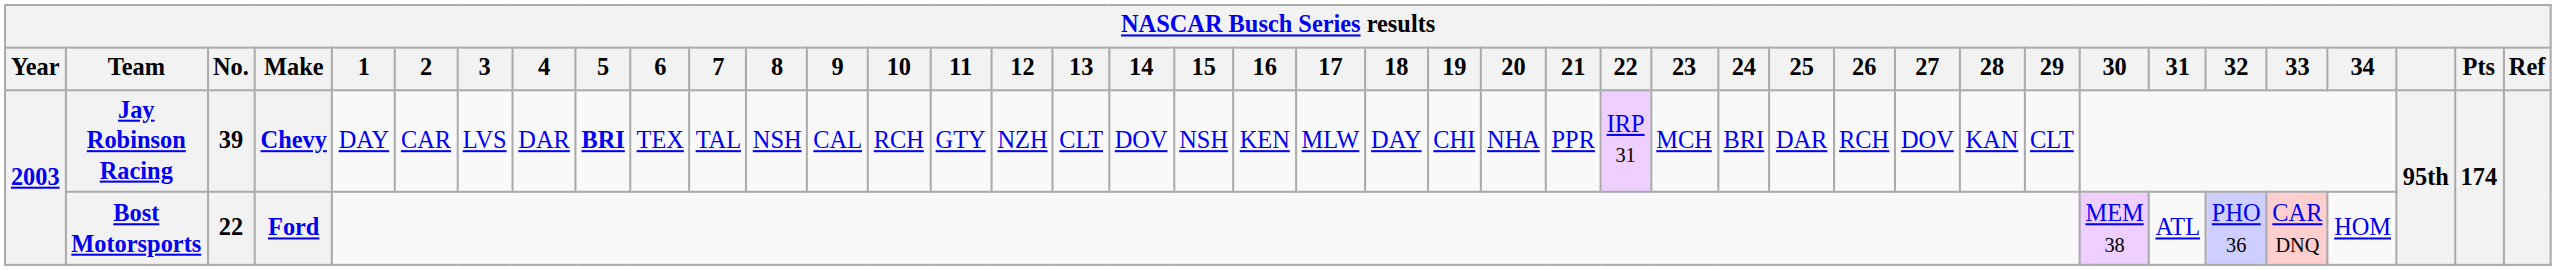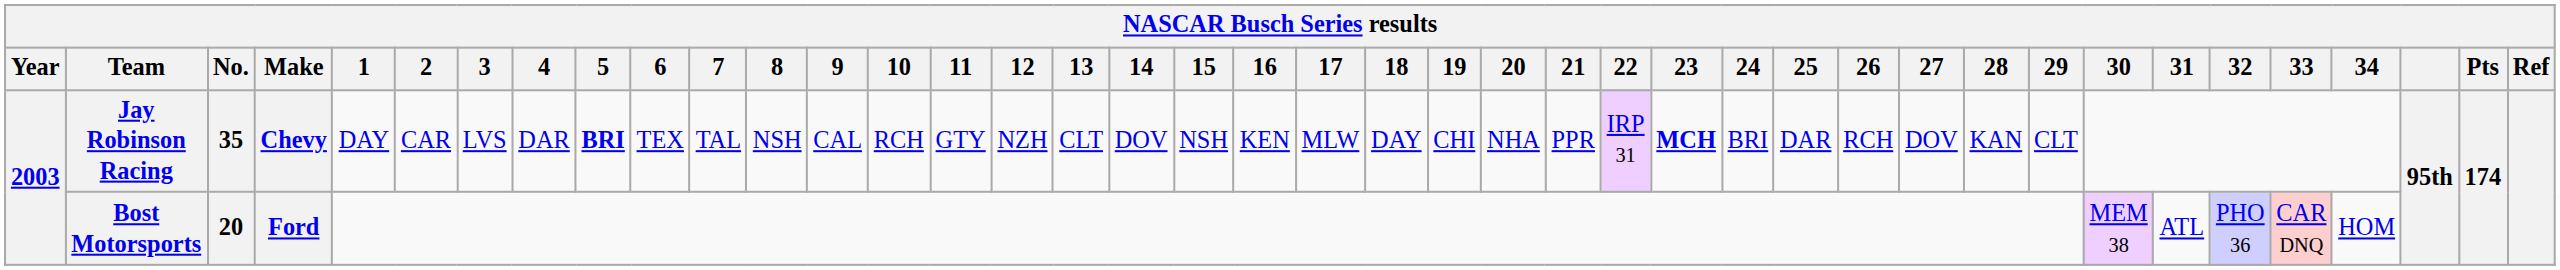 <table class="wikitable" style="text-align:center; font-size:75%">
 <tr>
 <th colspan=42><a href='#'>NASCAR Busch Series</a> results</th>
 </tr>
 <tr>
 <th>Year</th>
 <th>Team</th>
 <th>No.</th>
 <th>Make</th>
 <th>1</th>
 <th>2</th>
 <th>3</th>
 <th>4</th>
 <th>5</th>
 <th>6</th>
 <th>7</th>
 <th>8</th>
 <th>9</th>
 <th>10</th>
 <th>11</th>
 <th>12</th>
 <th>13</th>
 <th>14</th>
 <th>15</th>
 <th>16</th>
 <th>17</th>
 <th>18</th>
 <th>19</th>
 <th>20</th>
 <th>21</th>
 <th>22</th>
 <th>23</th>
 <th>24</th>
 <th>25</th>
 <th>26</th>
 <th>27</th>
 <th>28</th>
 <th>29</th>
 <th>30</th>
 <th>31</th>
 <th>32</th>
 <th>33</th>
 <th>34</th>
 <th></th>
 <th>Pts</th>
 <th>Ref</th>
 </tr>
 <tr>
 <th rowspan=2><a href='#'>2003</a></th>
 <th><a href='#'>Jay Robinson Racing</a></th>
-<th>39</th>
+<th>35</th>
 <th><a href='#'>Chevy</a></th>
 <td><a href='#'>DAY</a></td>
 <td><a href='#'>CAR</a></td>
 <td><a href='#'>LVS</a></td>
 <td><a href='#'>DAR</a></td>
 <td><strong><a href='#'>BRI</a></strong></td>
 <td><a href='#'>TEX</a></td>
 <td><a href='#'>TAL</a></td>
 <td><a href='#'>NSH</a></td>
 <td><a href='#'>CAL</a></td>
 <td><a href='#'>RCH</a></td>
 <td><a href='#'>GTY</a></td>
 <td><a href='#'>NZH</a></td>
 <td><a href='#'>CLT</a></td>
 <td><a href='#'>DOV</a></td>
 <td><a href='#'>NSH</a></td>
 <td><a href='#'>KEN</a></td>
 <td><a href='#'>MLW</a></td>
 <td><a href='#'>DAY</a></td>
 <td><a href='#'>CHI</a></td>
 <td><a href='#'>NHA</a></td>
 <td><a href='#'>PPR</a></td>
 <td style="background:#EFCFFF;"><a href='#'>IRP</a><br><small>31</small></td>
-<td><a href='#'>MCH</a></td>
+<td><strong><a href='#'>MCH</a></strong></td>
 <td><a href='#'>BRI</a></td>
 <td><a href='#'>DAR</a></td>
 <td><a href='#'>RCH</a></td>
 <td><a href='#'>DOV</a></td>
 <td><a href='#'>KAN</a></td>
 <td><a href='#'>CLT</a></td>
 <td colspan=5></td>
 <th rowspan=2>95th</th>
 <th rowspan=2>174</th>
 <th rowspan=2></th>
 </tr>
 <tr>
 <th><a href='#'>Bost Motorsports</a></th>
-<th>22</th>
+<th>20</th>
 <th><a href='#'>Ford</a></th>
 <td colspan=29></td>
 <td style="background:#EFCFFF;"><a href='#'>MEM</a><br><small>38</small></td>
 <td><a href='#'>ATL</a></td>
 <td style="background:#CFCFFF;"><a href='#'>PHO</a><br><small>36</small></td>
 <td style="background:#FFCFCF;"><a href='#'>CAR</a><br><small>DNQ</small></td>
 <td><a href='#'>HOM</a></td>
 </tr>
 </table>
